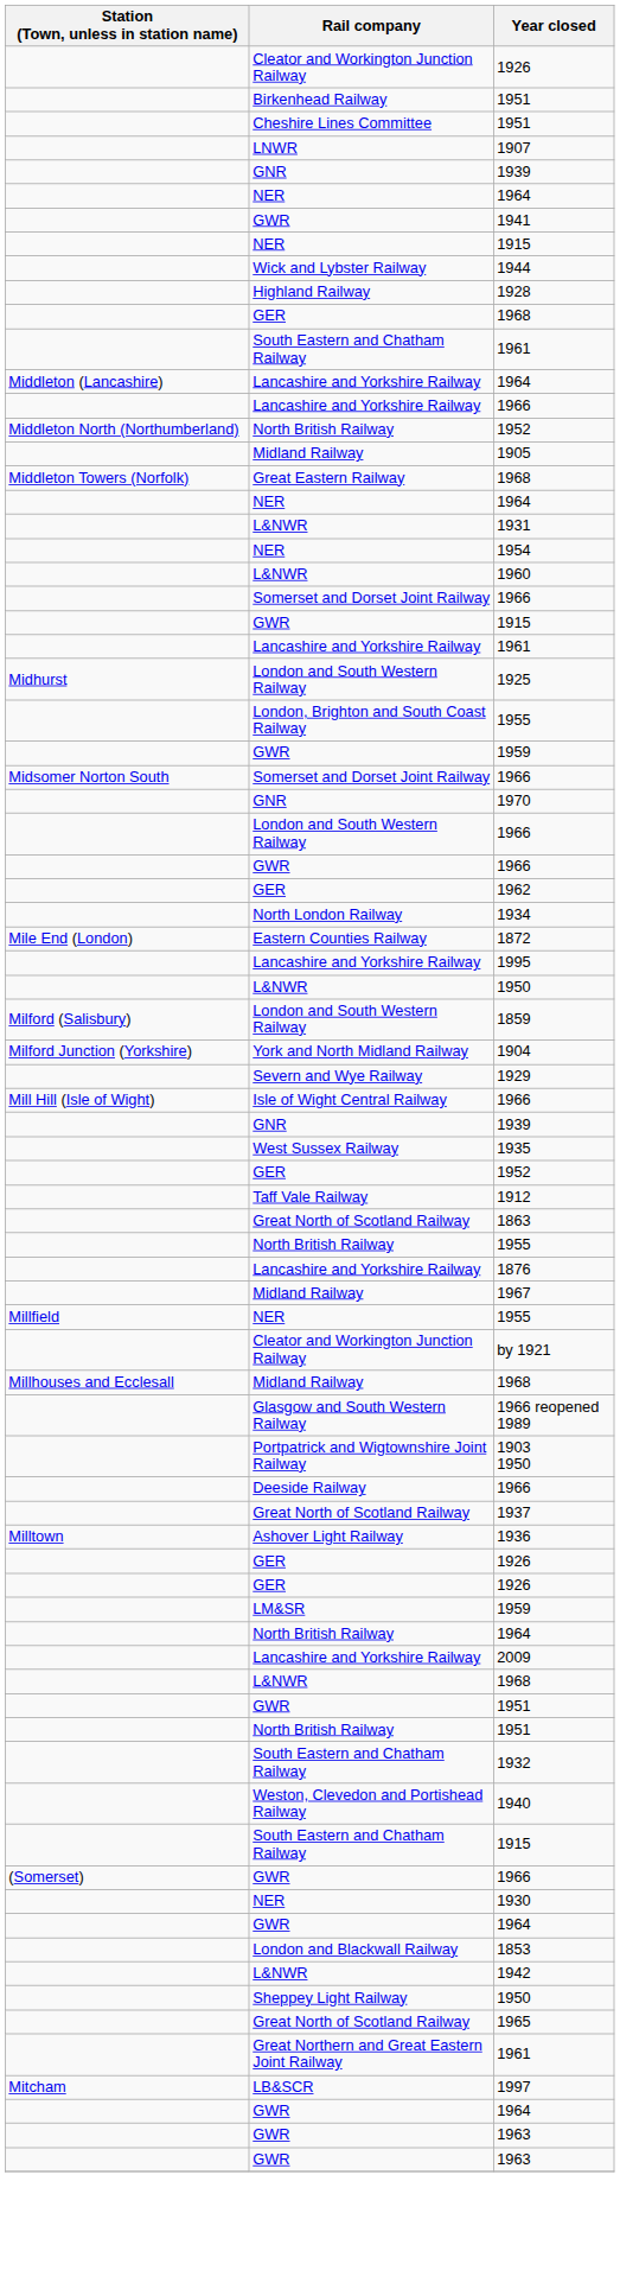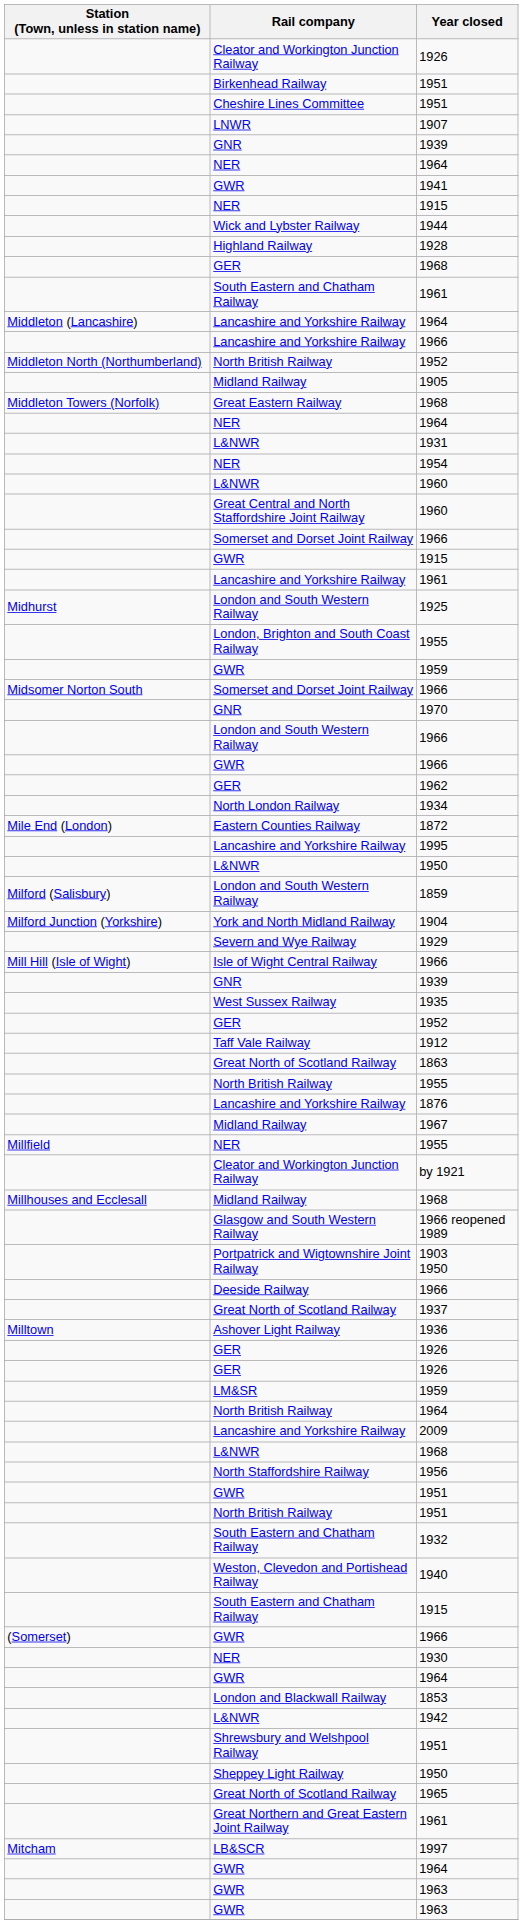 <table class="wikitable sortable">
 <tr>
 <th style="width:250px">Station<br>(Town, unless in station name)</th>
 <th style="width:250px">Rail company</th>
 <th style="width:120px">Year closed</th>
 </tr>
 <tr>
 <td></td>
 <td><a href='#'>Cleator and Workington Junction Railway</a></td>
 <td>1926</td>
 </tr>
 <tr>
 <td></td>
 <td><a href='#'>Birkenhead Railway</a></td>
 <td>1951</td>
 </tr>
 <tr>
 <td></td>
 <td><a href='#'>Cheshire Lines Committee</a></td>
 <td>1951</td>
 </tr>
 <tr>
 <td></td>
 <td><a href='#'>LNWR</a></td>
 <td>1907</td>
 </tr>
 <tr>
 <td></td>
 <td><a href='#'>GNR</a></td>
 <td>1939</td>
 </tr>
 <tr>
 <td></td>
 <td><a href='#'>NER</a></td>
 <td>1964</td>
 </tr>
 <tr>
 <td></td>
 <td><a href='#'>GWR</a></td>
 <td>1941</td>
 </tr>
 <tr>
 <td></td>
 <td><a href='#'>NER</a></td>
 <td>1915</td>
 </tr>
 <tr>
 <td></td>
 <td><a href='#'>Wick and Lybster Railway</a></td>
 <td>1944</td>
 </tr>
 <tr>
 <td></td>
 <td><a href='#'>Highland Railway</a></td>
 <td>1928</td>
 </tr>
 <tr>
 <td></td>
 <td><a href='#'>GER</a></td>
 <td>1968</td>
 </tr>
 <tr>
 <td></td>
 <td><a href='#'>South Eastern and Chatham Railway</a></td>
 <td>1961</td>
 </tr>
 <tr>
 <td><a href='#'>Middleton</a> (<a href='#'>Lancashire</a>)</td>
 <td><a href='#'>Lancashire and Yorkshire Railway</a></td>
 <td>1964</td>
 </tr>
 <tr>
 <td></td>
 <td><a href='#'>Lancashire and Yorkshire Railway</a></td>
 <td>1966</td>
 </tr>
 <tr>
 <td><a href='#'>Middleton North (Northumberland)</a></td>
 <td><a href='#'>North British Railway</a></td>
 <td>1952</td>
 </tr>
 <tr>
 <td></td>
 <td><a href='#'>Midland Railway</a></td>
 <td>1905</td>
 </tr>
 <tr>
 <td><a href='#'>Middleton Towers (Norfolk)</a></td>
 <td><a href='#'>Great Eastern Railway</a></td>
 <td>1968</td>
 </tr>
 <tr>
 <td></td>
 <td><a href='#'>NER</a></td>
 <td>1964</td>
 </tr>
 <tr>
 <td></td>
 <td><a href='#'>L&NWR</a></td>
 <td>1931</td>
 </tr>
 <tr>
 <td></td>
 <td><a href='#'>NER</a></td>
 <td>1954</td>
 </tr>
 <tr>
 <td></td>
 <td><a href='#'>L&NWR</a></td>
+<td>1960</td>
+</tr>
+<tr>
+<td></td>
+<td><a href='#'>Great Central and North Staffordshire Joint Railway</a></td>
 <td>1960</td>
 </tr>
 <tr>
 <td></td>
 <td><a href='#'>Somerset and Dorset Joint Railway</a></td>
 <td>1966</td>
 </tr>
 <tr>
 <td></td>
 <td><a href='#'>GWR</a></td>
 <td>1915</td>
 </tr>
 <tr>
 <td></td>
 <td><a href='#'>Lancashire and Yorkshire Railway</a></td>
 <td>1961</td>
 </tr>
 <tr>
 <td><a href='#'>Midhurst</a></td>
 <td><a href='#'>London and South Western Railway</a></td>
 <td>1925</td>
 </tr>
 <tr>
 <td></td>
 <td><a href='#'>London, Brighton and South Coast Railway</a></td>
 <td>1955</td>
 </tr>
 <tr>
 <td></td>
 <td><a href='#'>GWR</a></td>
 <td>1959</td>
 </tr>
 <tr>
 <td><a href='#'>Midsomer Norton South</a></td>
 <td><a href='#'>Somerset and Dorset Joint Railway</a></td>
 <td>1966</td>
 </tr>
 <tr>
 <td></td>
 <td><a href='#'>GNR</a></td>
 <td>1970</td>
 </tr>
 <tr>
 <td></td>
 <td><a href='#'>London and South Western Railway</a></td>
 <td>1966</td>
 </tr>
 <tr>
 <td></td>
 <td><a href='#'>GWR</a></td>
 <td>1966</td>
 </tr>
 <tr>
 <td></td>
 <td><a href='#'>GER</a></td>
 <td>1962</td>
 </tr>
 <tr>
 <td></td>
 <td><a href='#'>North London Railway</a></td>
 <td>1934</td>
 </tr>
 <tr>
 <td><a href='#'>Mile End</a> (<a href='#'>London</a>)</td>
 <td><a href='#'>Eastern Counties Railway</a></td>
 <td>1872</td>
 </tr>
 <tr>
 <td></td>
 <td><a href='#'>Lancashire and Yorkshire Railway</a></td>
 <td>1995</td>
 </tr>
 <tr>
 <td></td>
 <td><a href='#'>L&NWR</a></td>
 <td>1950</td>
 </tr>
 <tr>
 <td><a href='#'>Milford</a> (<a href='#'>Salisbury</a>)</td>
 <td><a href='#'>London and South Western Railway</a></td>
 <td>1859</td>
 </tr>
 <tr>
 <td><a href='#'>Milford Junction</a> (<a href='#'>Yorkshire</a>)</td>
 <td><a href='#'>York and North Midland Railway</a></td>
 <td>1904</td>
 </tr>
 <tr>
 <td></td>
 <td><a href='#'>Severn and Wye Railway</a></td>
 <td>1929</td>
 </tr>
 <tr>
 <td><a href='#'>Mill Hill</a> (<a href='#'>Isle of Wight</a>)</td>
 <td><a href='#'>Isle of Wight Central Railway</a></td>
 <td>1966</td>
 </tr>
 <tr>
 <td></td>
 <td><a href='#'>GNR</a></td>
 <td>1939</td>
 </tr>
 <tr>
 <td></td>
 <td><a href='#'>West Sussex Railway</a></td>
 <td>1935</td>
 </tr>
 <tr>
 <td></td>
 <td><a href='#'>GER</a></td>
 <td>1952</td>
 </tr>
 <tr>
 <td></td>
 <td><a href='#'>Taff Vale Railway</a></td>
 <td>1912</td>
 </tr>
 <tr>
 <td></td>
 <td><a href='#'>Great North of Scotland Railway</a></td>
 <td>1863</td>
 </tr>
 <tr>
 <td></td>
 <td><a href='#'>North British Railway</a></td>
 <td>1955</td>
 </tr>
 <tr>
 <td></td>
 <td><a href='#'>Lancashire and Yorkshire Railway</a></td>
 <td>1876</td>
 </tr>
 <tr>
 <td></td>
 <td><a href='#'>Midland Railway</a></td>
 <td>1967</td>
 </tr>
 <tr>
 <td><a href='#'>Millfield</a></td>
 <td><a href='#'>NER</a></td>
 <td>1955</td>
 </tr>
 <tr>
 <td></td>
 <td><a href='#'>Cleator and Workington Junction Railway</a></td>
 <td>by 1921</td>
 </tr>
 <tr>
 <td><a href='#'>Millhouses and Ecclesall</a></td>
 <td><a href='#'>Midland Railway</a></td>
 <td>1968</td>
 </tr>
 <tr>
 <td></td>
 <td><a href='#'>Glasgow and South Western Railway</a></td>
 <td>1966 reopened 1989</td>
 </tr>
 <tr>
 <td></td>
 <td><a href='#'>Portpatrick and Wigtownshire Joint Railway</a></td>
 <td>1903<br>1950</td>
 </tr>
 <tr>
 <td></td>
 <td><a href='#'>Deeside Railway</a></td>
 <td>1966</td>
 </tr>
 <tr>
 <td></td>
 <td><a href='#'>Great North of Scotland Railway</a></td>
 <td>1937</td>
 </tr>
 <tr>
 <td><a href='#'>Milltown</a></td>
 <td><a href='#'>Ashover Light Railway</a></td>
 <td>1936</td>
 </tr>
 <tr>
 <td></td>
 <td><a href='#'>GER</a></td>
 <td>1926</td>
 </tr>
 <tr>
 <td></td>
 <td><a href='#'>GER</a></td>
 <td>1926</td>
 </tr>
 <tr>
 <td></td>
 <td><a href='#'>LM&SR</a></td>
 <td>1959</td>
 </tr>
 <tr>
 <td></td>
 <td><a href='#'>North British Railway</a></td>
 <td>1964</td>
 </tr>
 <tr>
 <td></td>
 <td><a href='#'>Lancashire and Yorkshire Railway</a></td>
 <td>2009</td>
 </tr>
 <tr>
 <td></td>
 <td><a href='#'>L&NWR</a></td>
 <td>1968</td>
 </tr>
 <tr>
 <td></td>
+<td><a href='#'>North Staffordshire Railway</a></td>
+<td>1956</td>
+</tr>
+<tr>
+<td></td>
 <td><a href='#'>GWR</a></td>
 <td>1951</td>
 </tr>
 <tr>
 <td></td>
 <td><a href='#'>North British Railway</a></td>
 <td>1951</td>
 </tr>
 <tr>
 <td></td>
 <td><a href='#'>South Eastern and Chatham Railway</a></td>
 <td>1932</td>
 </tr>
 <tr>
 <td></td>
 <td><a href='#'>Weston, Clevedon and Portishead Railway</a></td>
 <td>1940</td>
 </tr>
 <tr>
 <td></td>
 <td><a href='#'>South Eastern and Chatham Railway</a></td>
 <td>1915</td>
 </tr>
 <tr>
 <td> (<a href='#'>Somerset</a>)</td>
 <td><a href='#'>GWR</a></td>
 <td>1966</td>
 </tr>
 <tr>
 <td></td>
 <td><a href='#'>NER</a></td>
 <td>1930</td>
 </tr>
 <tr>
 <td></td>
 <td><a href='#'>GWR</a></td>
 <td>1964</td>
 </tr>
 <tr>
 <td></td>
 <td><a href='#'>London and Blackwall Railway</a></td>
 <td>1853</td>
 </tr>
 <tr>
 <td></td>
 <td><a href='#'>L&NWR</a></td>
 <td>1942</td>
 </tr>
 <tr>
 <td></td>
+<td><a href='#'>Shrewsbury and Welshpool Railway</a></td>
+<td>1951</td>
+</tr>
+<tr>
+<td></td>
 <td><a href='#'>Sheppey Light Railway</a></td>
 <td>1950</td>
 </tr>
 <tr>
 <td></td>
 <td><a href='#'>Great North of Scotland Railway</a></td>
 <td>1965</td>
 </tr>
 <tr>
 <td></td>
 <td><a href='#'>Great Northern and Great Eastern Joint Railway</a></td>
 <td>1961</td>
 </tr>
 <tr>
 <td><a href='#'>Mitcham</a></td>
 <td><a href='#'>LB&SCR</a></td>
 <td>1997</td>
 </tr>
 <tr>
 <td></td>
 <td><a href='#'>GWR</a></td>
 <td>1964</td>
 </tr>
 <tr>
 <td></td>
 <td><a href='#'>GWR</a></td>
 <td>1963</td>
 </tr>
 <tr>
 <td></td>
 <td><a href='#'>GWR</a></td>
 <td>1963</td>
 </tr>
 <tr>
 </tr>
 </table>
